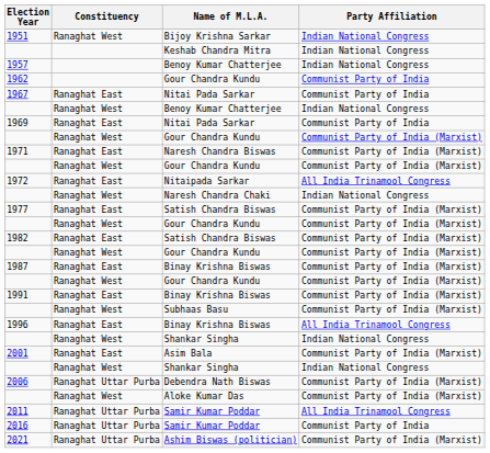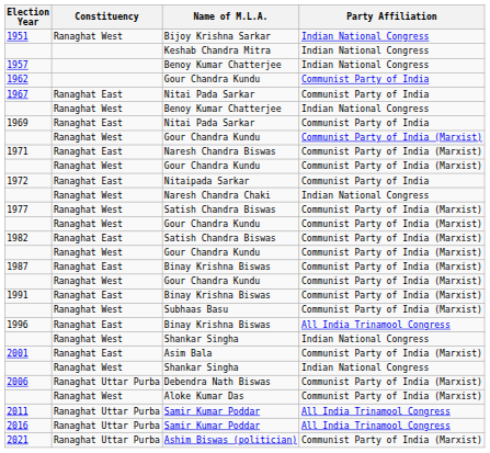 <table class="wikitable sortable"ìÍĦĤĠčw>
 <tr>
 <th>Election<br> Year</th>
 <th>Constituency</th>
 <th>Name of M.L.A.</th>
 <th>Party Affiliation</th>
 </tr>
 <tr>
 <td><a href='#'>1951</a></td>
 <td>Ranaghat West</td>
 <td>Bijoy Krishna Sarkar</td>
 <td><a href='#'>Indian National Congress</a></td>
 </tr>
 <tr>
 <td></td>
 <td></td>
 <td>Keshab Chandra Mitra</td>
 <td>Indian National Congress</td>
 </tr>
 <tr>
 <td><a href='#'>1957</a></td>
 <td></td>
 <td>Benoy Kumar Chatterjee</td>
 <td>Indian National Congress</td>
 </tr>
 <tr>
 <td><a href='#'>1962</a></td>
 <td></td>
 <td>Gour Chandra Kundu</td>
 <td><a href='#'>Communist Party of India</a></td>
 </tr>
 <tr>
 <td><a href='#'>1967</a></td>
 <td>Ranaghat East</td>
 <td>Nitai Pada Sarkar</td>
 <td>Communist Party of India</td>
 </tr>
 <tr>
 <td></td>
 <td>Ranaghat West</td>
 <td>Benoy Kumar Chatterjee</td>
 <td>Indian National Congress</td>
 </tr>
 <tr>
 <td>1969</td>
 <td>Ranaghat East</td>
 <td>Nitai Pada Sarkar</td>
 <td>Communist Party of India</td>
 </tr>
 <tr>
 <td></td>
 <td>Ranaghat West</td>
 <td>Gour Chandra Kundu</td>
 <td><a href='#'>Communist Party of India (Marxist)</a></td>
 </tr>
 <tr>
 <td>1971</td>
 <td>Ranaghat East</td>
 <td>Naresh Chandra Biswas</td>
 <td>Communist Party of India (Marxist)</td>
 </tr>
 <tr>
 <td></td>
 <td>Ranaghat West</td>
 <td>Gour Chandra Kundu</td>
 <td>Communist Party of India (Marxist)</td>
 </tr>
 <tr>
 <td>1972</td>
 <td>Ranaghat East</td>
 <td>Nitaipada Sarkar</td>
-<td><a href='#'>All India Trinamool Congress</a></td>
+<td>Communist Party of India</td>
 </tr>
 <tr>
 <td></td>
 <td>Ranaghat West</td>
 <td>Naresh Chandra Chaki</td>
 <td>Indian National Congress</td>
 </tr>
 <tr>
 <td>1977</td>
-<td>Ranaghat East</td>
+<td>Ranaghat West</td>
 <td>Satish Chandra Biswas</td>
 <td>Communist Party of India (Marxist)</td>
 </tr>
 <tr>
 <td></td>
 <td>Ranaghat West</td>
 <td>Gour Chandra Kundu</td>
 <td>Communist Party of India (Marxist)</td>
 </tr>
 <tr>
 <td>1982</td>
 <td>Ranaghat East</td>
 <td>Satish Chandra Biswas</td>
 <td>Communist Party of India (Marxist)</td>
 </tr>
 <tr>
 <td></td>
 <td>Ranaghat West</td>
 <td>Gour Chandra Kundu</td>
 <td>Communist Party of India (Marxist)</td>
 </tr>
 <tr>
 <td>1987</td>
 <td>Ranaghat East</td>
 <td>Binay Krishna Biswas</td>
 <td>Communist Party of India (Marxist)</td>
 </tr>
 <tr>
 <td></td>
 <td>Ranaghat West</td>
 <td>Gour Chandra Kundu</td>
 <td>Communist Party of India (Marxist)</td>
 </tr>
 <tr>
 <td>1991</td>
 <td>Ranaghat East</td>
 <td>Binay Krishna Biswas</td>
 <td>Communist Party of India (Marxist)</td>
 </tr>
 <tr>
 <td></td>
 <td>Ranaghat West</td>
 <td>Subhaas Basu</td>
 <td>Communist Party of India (Marxist)</td>
 </tr>
 <tr>
 <td>1996</td>
 <td>Ranaghat East</td>
 <td>Binay Krishna Biswas</td>
 <td><a href='#'>All India Trinamool Congress</a></td>
 </tr>
 <tr>
 <td></td>
 <td>Ranaghat West</td>
 <td>Shankar Singha</td>
 <td>Indian National Congress</td>
 </tr>
 <tr>
 <td><a href='#'>2001</a></td>
 <td>Ranaghat East</td>
 <td>Asim Bala</td>
 <td>Communist Party of India (Marxist)</td>
 </tr>
 <tr>
 <td></td>
 <td>Ranaghat West</td>
 <td>Shankar Singha</td>
 <td>Indian National Congress</td>
 </tr>
 <tr>
 <td><a href='#'>2006</a></td>
 <td>Ranaghat Uttar Purba</td>
 <td>Debendra Nath Biswas</td>
 <td>Communist Party of India (Marxist)</td>
 </tr>
 <tr>
 <td></td>
 <td>Ranaghat West</td>
 <td>Aloke Kumar Das</td>
 <td>Communist Party of India (Marxist)</td>
 </tr>
 <tr>
 <td><a href='#'>2011</a></td>
 <td>Ranaghat Uttar Purba</td>
 <td><a href='#'>Samir Kumar Poddar</a></td>
 <td><a href='#'>All India Trinamool Congress</a></td>
 </tr>
 <tr>
 <td><a href='#'>2016</a></td>
 <td>Ranaghat Uttar Purba</td>
 <td><a href='#'>Samir Kumar Poddar</a></td>
-<td>Communist Party of India</td>
+<td><a href='#'>All India Trinamool Congress</a></td>
 </tr>
 <tr>
 <td><a href='#'>2021</a></td>
 <td>Ranaghat Uttar Purba</td>
 <td><a href='#'>Ashim Biswas (politician)</a></td>
 <td>Communist Party of India (Marxist)</td>
 </tr>
 </table>
